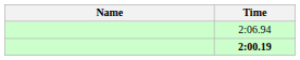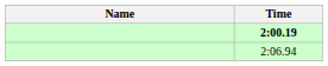 <table class="wikitable" style="text-align:center;">
 <tr>
 <th style="width:19em">Name</th>
 <th style="width:7em">Time</th>
 </tr>
 <tr bgcolor=ccffcc>
+<td align=left><strong></strong></td>
+<td><strong>2:00.19</strong></td>
+</tr>
+<tr bgcolor=ccffcc>
 <td align=left></td>
 <td>2:06.94</td>
 </tr>
-<tr bgcolor=ccffcc>
-<td align=left><strong></strong></td>
-<td><strong>2:00.19</strong></td>
-</tr>
 </table>
